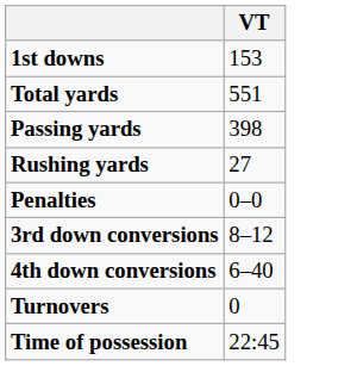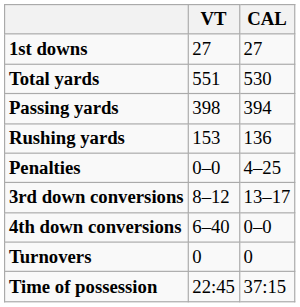 <table class="wikitable">
 <tr>
 <th></th>
 <th>VT</th>
+<th>CAL</th>
 </tr>
 <tr>
 <td><strong>1st downs</strong></td>
-<td>153</td>
+<td>27</td>
+<td>27</td>
 </tr>
 <tr>
 <td><strong>Total yards</strong></td>
 <td>551</td>
+<td>530</td>
 </tr>
 <tr>
 <td><strong>Passing yards</strong></td>
 <td>398</td>
+<td>394</td>
 </tr>
 <tr>
 <td><strong>Rushing yards</strong></td>
-<td>27</td>
+<td>153</td>
+<td>136</td>
 </tr>
 <tr>
 <td><strong>Penalties</strong></td>
 <td>0–0</td>
+<td>4–25</td>
 </tr>
 <tr>
 <td><strong>3rd down conversions</strong></td>
 <td>8–12</td>
+<td>13–17</td>
 </tr>
 <tr>
 <td><strong>4th down conversions</strong></td>
 <td>6–40</td>
+<td>0–0</td>
 </tr>
 <tr>
 <td><strong>Turnovers</strong></td>
+<td>0</td>
 <td>0</td>
 </tr>
 <tr>
 <td><strong>Time of possession</strong></td>
 <td>22:45</td>
+<td>37:15</td>
 </tr>
 </table>
